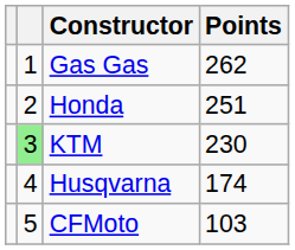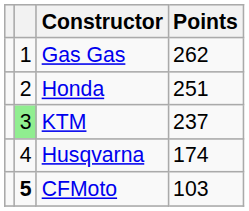 <table class="wikitable" style="font-size: 85%;">
 <tr>
 <th></th>
 <th></th>
 <th>Constructor</th>
 <th>Points</th>
 </tr>
 <tr>
 <td></td>
 <td align=center>1</td>
 <td> <a href='#'>Gas Gas</a></td>
 <td align=left>262</td>
 </tr>
 <tr>
 <td></td>
 <td align=center>2</td>
 <td> <a href='#'>Honda</a></td>
 <td align=left>251</td>
 </tr>
 <tr>
 <td></td>
 <td align=center style="background: lightgreen;">3</td>
 <td> <a href='#'>KTM</a></td>
-<td align=left>230</td>
+<td align=left>237</td>
 </tr>
 <tr>
 <td></td>
 <td align=center>4</td>
 <td> <a href='#'>Husqvarna</a></td>
 <td align=left>174</td>
 </tr>
 <tr>
 <td></td>
-<td align=center>5</td>
+<td align=center><strong>5</strong></td>
 <td> <a href='#'>CFMoto</a></td>
 <td align=left>103</td>
 </tr>
 </table>
